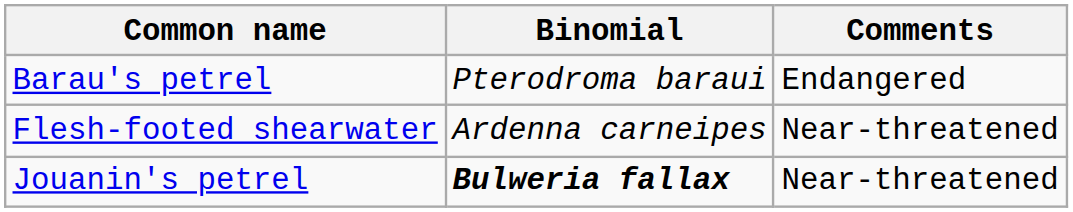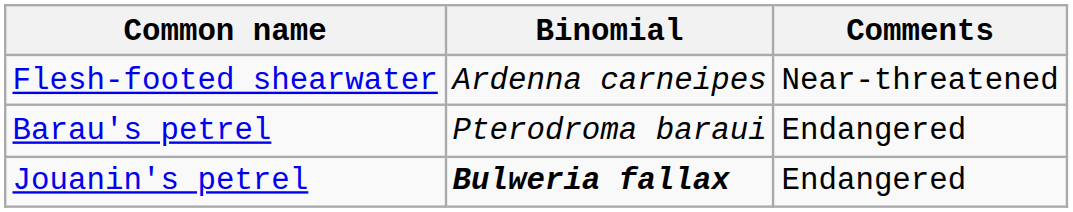 <table class="wikitable">
 <tr>
 <th>Common name</th>
 <th>Binomial</th>
 <th>Comments</th>
 </tr>
 <tr>
+<td><a href='#'>Flesh-footed shearwater</a></td>
+<td><em>Ardenna carneipes</em></td>
+<td>Near-threatened</td>
+</tr>
+<tr>
 <td><a href='#'>Barau's petrel</a></td>
 <td><em>Pterodroma baraui</em></td>
 <td>Endangered</td>
 </tr>
 <tr>
-<td><a href='#'>Flesh-footed shearwater</a></td>
-<td><em>Ardenna carneipes</em></td>
-<td>Near-threatened</td>
-</tr>
-<tr>
 <td><a href='#'>Jouanin's petrel</a></td>
 <td><strong><em>Bulweria fallax</em></strong></td>
-<td>Near-threatened</td>
+<td>Endangered</td>
 </tr>
 </table>
